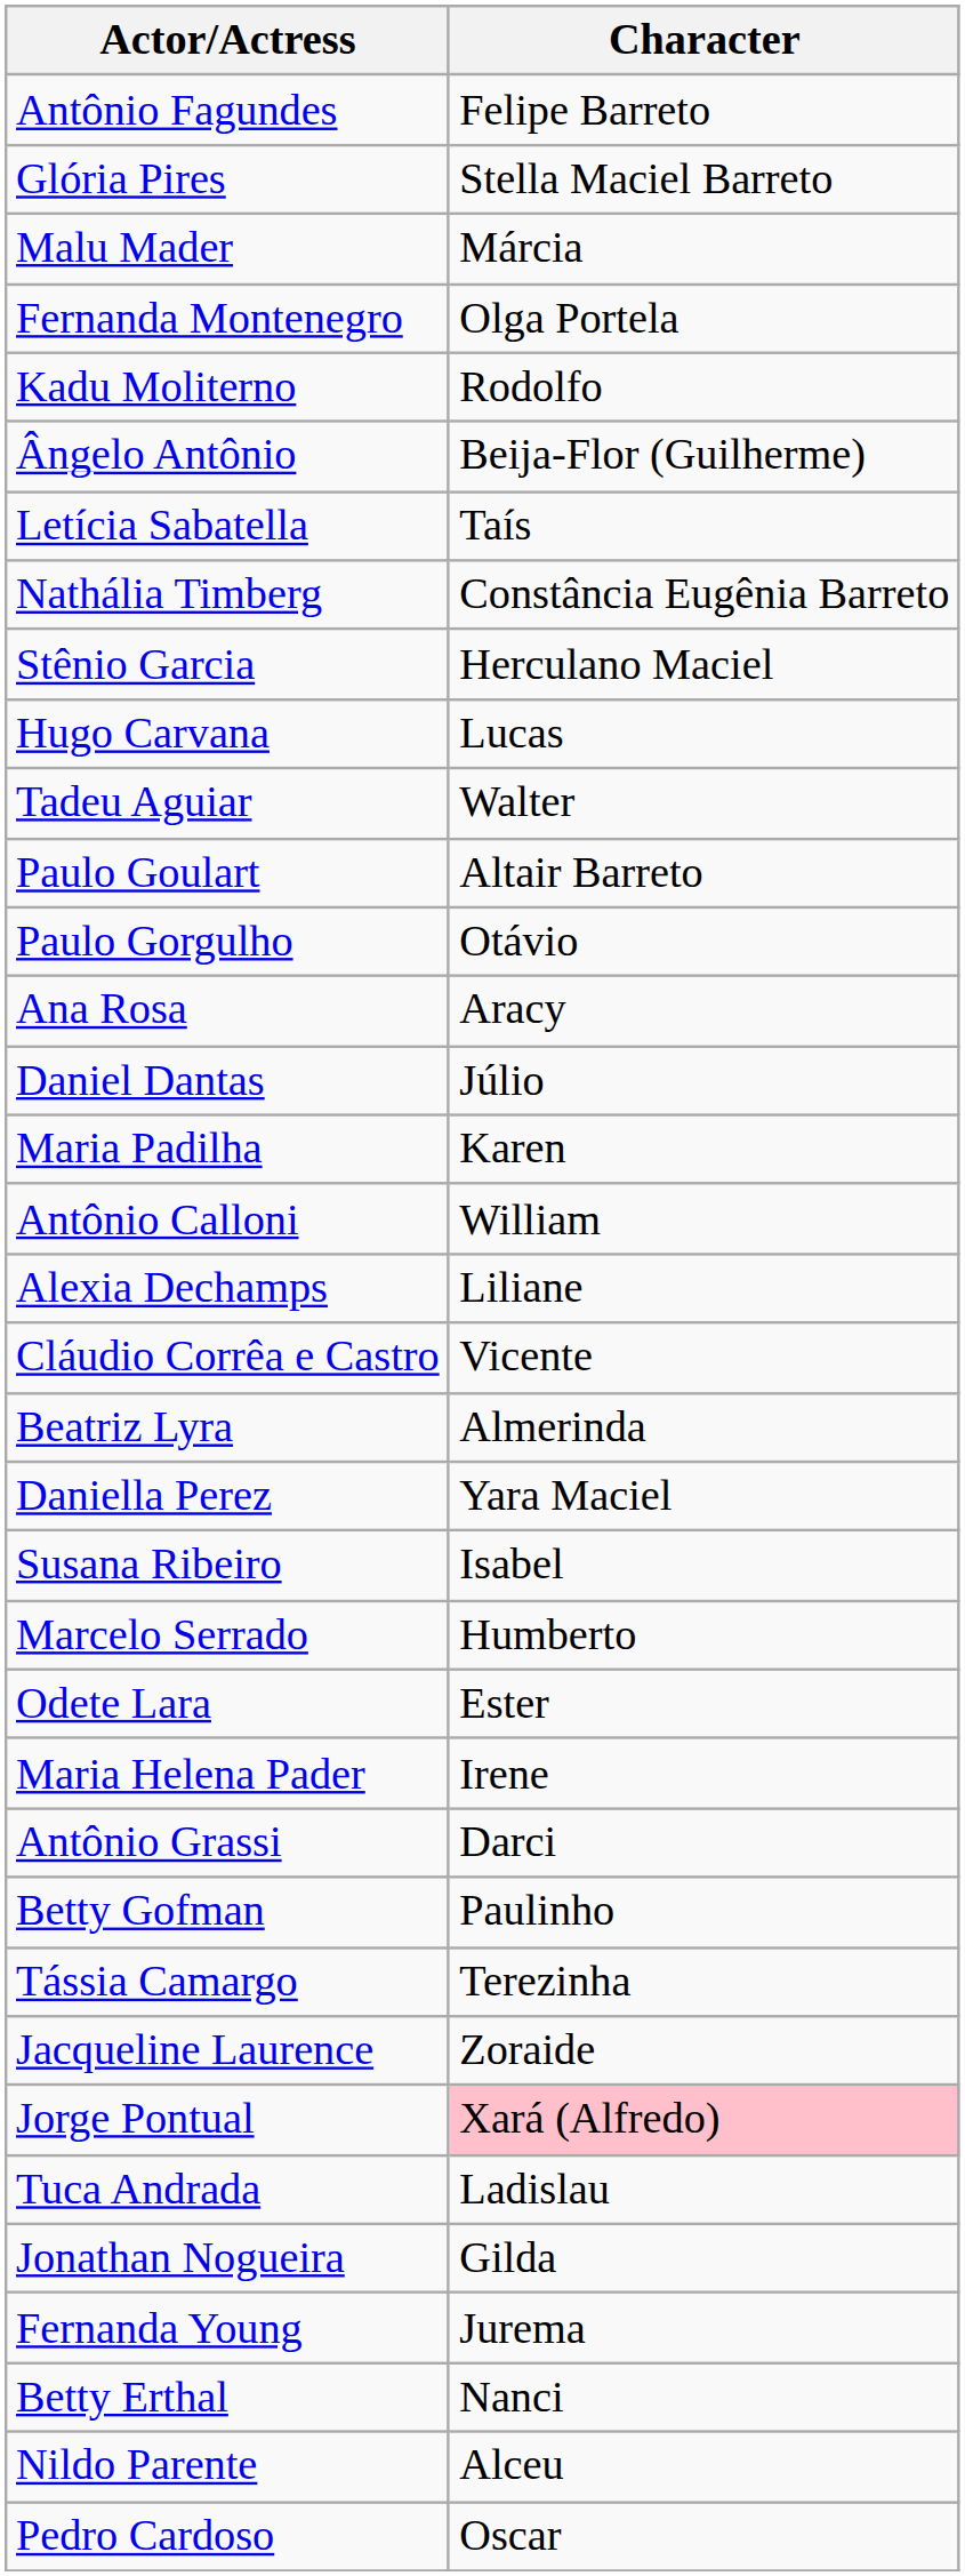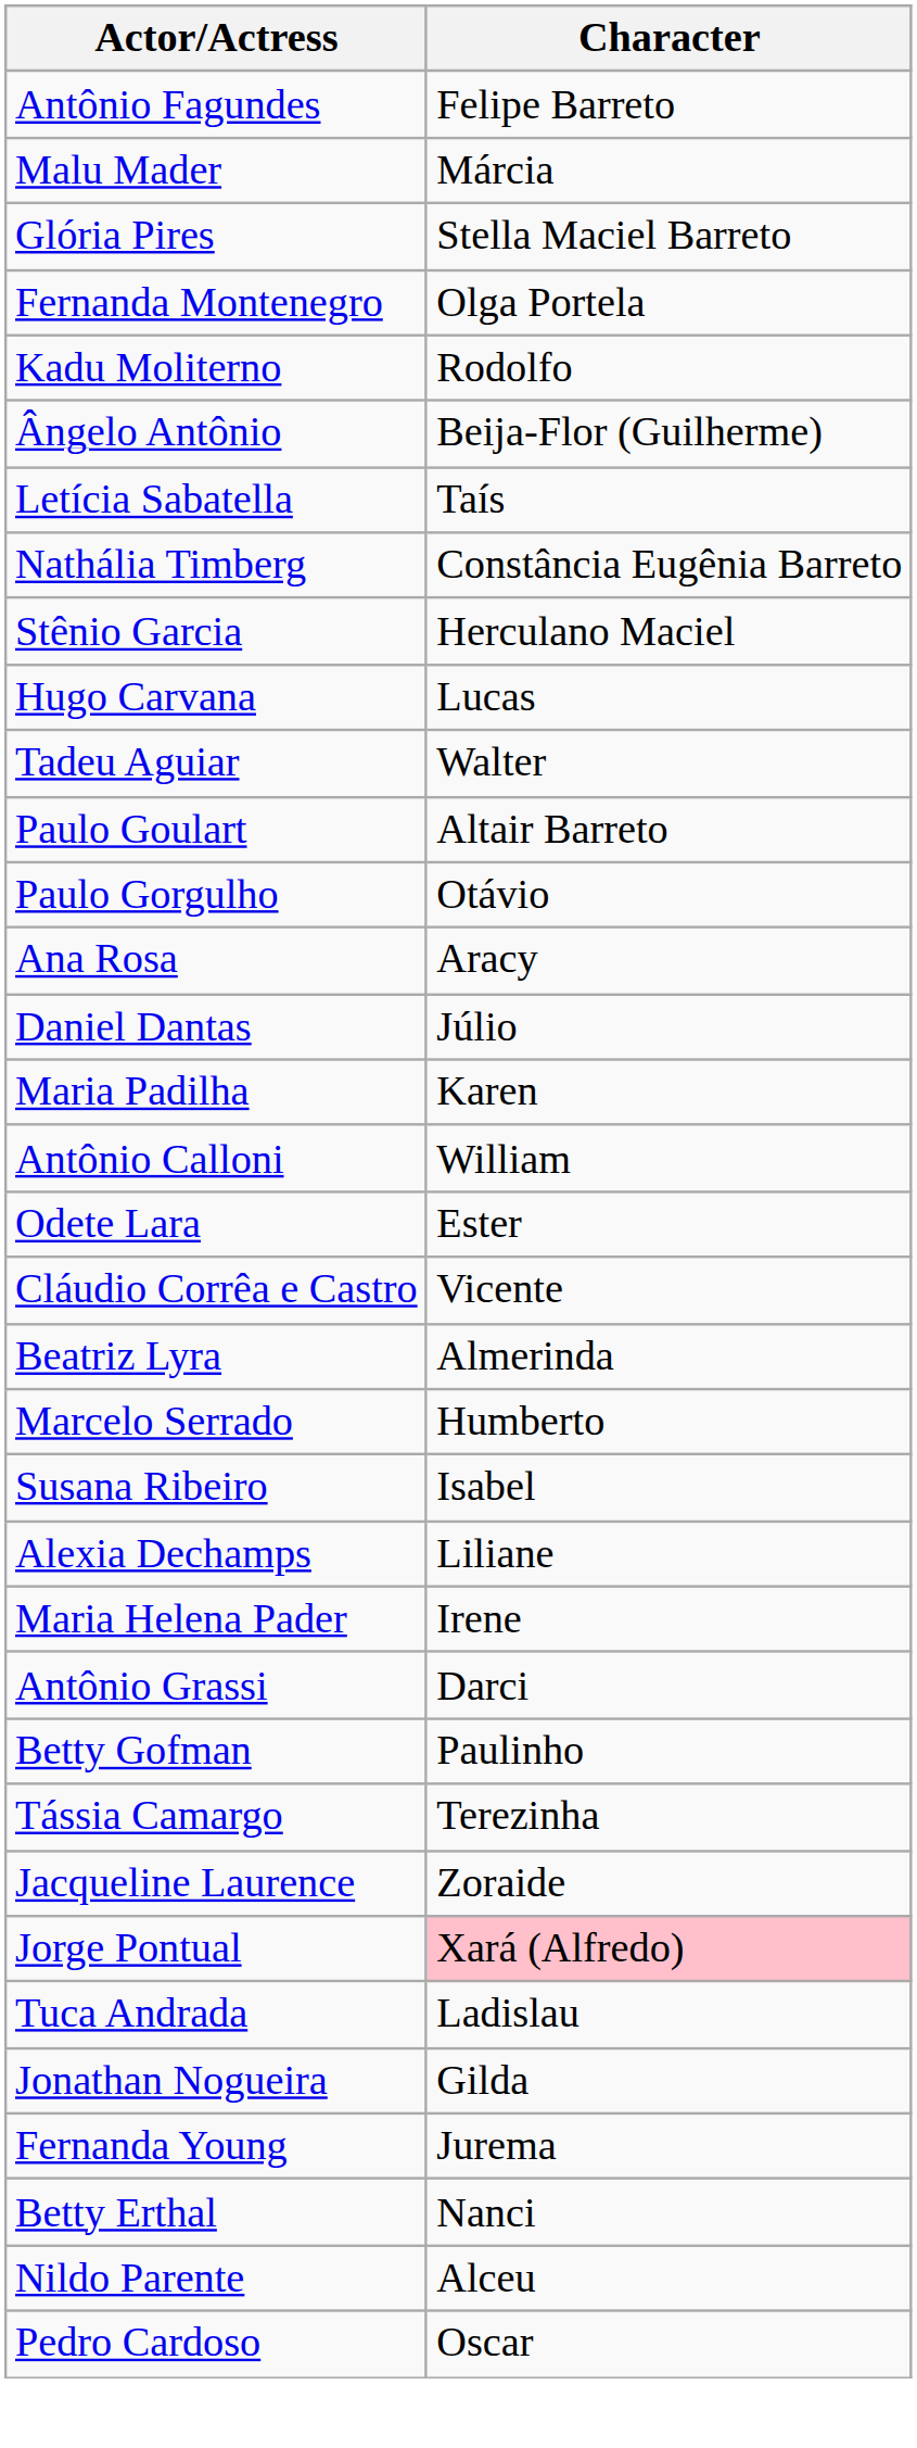 <table class="wikitable sortable">
 <tr style="background:#ccc;">
 <th>Actor/Actress</th>
 <th>Character</th>
 </tr>
 <tr>
 <td><a href='#'>Antônio Fagundes</a></td>
 <td>Felipe Barreto</td>
 </tr>
 <tr>
+<td><a href='#'>Malu Mader</a></td>
+<td>Márcia</td>
+</tr>
+<tr>
 <td><a href='#'>Glória Pires</a></td>
 <td>Stella Maciel Barreto</td>
-</tr>
-<tr>
-<td><a href='#'>Malu Mader</a></td>
-<td>Márcia</td>
 </tr>
 <tr>
 <td><a href='#'>Fernanda Montenegro</a></td>
 <td>Olga Portela</td>
 </tr>
 <tr>
 <td><a href='#'>Kadu Moliterno</a></td>
 <td>Rodolfo</td>
 </tr>
 <tr>
 <td><a href='#'>Ângelo Antônio</a></td>
 <td>Beija-Flor (Guilherme)</td>
 </tr>
 <tr>
 <td><a href='#'>Letícia Sabatella</a></td>
 <td>Taís</td>
 </tr>
 <tr>
 <td><a href='#'>Nathália Timberg</a></td>
 <td>Constância Eugênia Barreto</td>
 </tr>
 <tr>
 <td><a href='#'>Stênio Garcia</a></td>
 <td>Herculano Maciel</td>
 </tr>
 <tr>
 <td><a href='#'>Hugo Carvana</a></td>
 <td>Lucas</td>
 </tr>
 <tr>
 <td><a href='#'>Tadeu Aguiar</a></td>
 <td>Walter</td>
 </tr>
 <tr>
 <td><a href='#'>Paulo Goulart</a></td>
 <td>Altair Barreto</td>
 </tr>
 <tr>
 <td><a href='#'>Paulo Gorgulho</a></td>
 <td>Otávio</td>
 </tr>
 <tr>
 <td><a href='#'>Ana Rosa</a></td>
 <td>Aracy</td>
 </tr>
 <tr>
 <td><a href='#'>Daniel Dantas</a></td>
 <td>Júlio</td>
 </tr>
 <tr>
 <td><a href='#'>Maria Padilha</a></td>
 <td>Karen</td>
 </tr>
 <tr>
 <td><a href='#'>Antônio Calloni</a></td>
 <td>William</td>
 </tr>
 <tr>
-<td><a href='#'>Alexia Dechamps</a></td>
-<td>Liliane</td>
+<td><a href='#'>Odete Lara</a></td>
+<td>Ester</td>
 </tr>
 <tr>
 <td><a href='#'>Cláudio Corrêa e Castro</a></td>
 <td>Vicente</td>
 </tr>
 <tr>
 <td><a href='#'>Beatriz Lyra</a></td>
 <td>Almerinda</td>
 </tr>
 <tr>
-<td><a href='#'>Daniella Perez</a></td>
-<td>Yara Maciel</td>
+<td><a href='#'>Marcelo Serrado</a></td>
+<td>Humberto</td>
 </tr>
 <tr>
 <td><a href='#'>Susana Ribeiro</a></td>
 <td>Isabel</td>
 </tr>
 <tr>
-<td><a href='#'>Marcelo Serrado</a></td>
-<td>Humberto</td>
-</tr>
-<tr>
-<td><a href='#'>Odete Lara</a></td>
-<td>Ester</td>
+<td><a href='#'>Alexia Dechamps</a></td>
+<td>Liliane</td>
 </tr>
 <tr>
 <td><a href='#'>Maria Helena Pader</a></td>
 <td>Irene</td>
 </tr>
 <tr>
 <td><a href='#'>Antônio Grassi</a></td>
 <td>Darci</td>
 </tr>
 <tr>
 <td><a href='#'>Betty Gofman</a></td>
 <td>Paulinho</td>
 </tr>
 <tr>
 <td><a href='#'>Tássia Camargo</a></td>
 <td>Terezinha</td>
 </tr>
 <tr>
 <td><a href='#'>Jacqueline Laurence</a></td>
 <td>Zoraide</td>
 </tr>
 <tr>
 <td><a href='#'>Jorge Pontual</a></td>
 <td style="background: pink;">Xará (Alfredo)</td>
 </tr>
 <tr>
 <td><a href='#'>Tuca Andrada</a></td>
 <td>Ladislau</td>
 </tr>
 <tr>
 <td><a href='#'>Jonathan Nogueira</a></td>
 <td>Gilda</td>
 </tr>
 <tr>
 <td><a href='#'>Fernanda Young</a></td>
 <td>Jurema</td>
 </tr>
 <tr>
 <td><a href='#'>Betty Erthal</a></td>
 <td>Nanci</td>
 </tr>
 <tr>
 <td><a href='#'>Nildo Parente</a></td>
 <td>Alceu</td>
 </tr>
 <tr>
 <td><a href='#'>Pedro Cardoso</a></td>
 <td>Oscar</td>
 </tr>
 </table>
